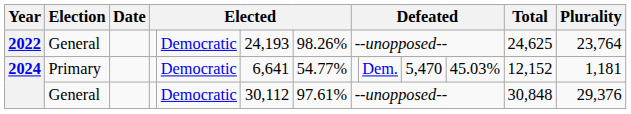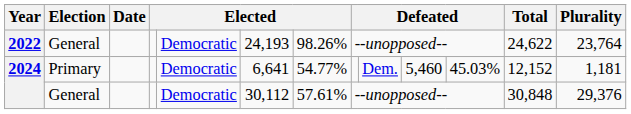 <table class=wikitable>
 <tr>
 <th>Year</th>
 <th>Election</th>
 <th>Date</th>
 <th ! colspan="4">Elected</th>
 <th ! colspan="4">Defeated</th>
 <th>Total</th>
 <th>Plurality</th>
 </tr>
 <tr>
 <th valign="top"><a href='#'>2022</a></th>
 <td valign="top">General</td>
 <td valign="top"></td>
 <td valign="top"></td>
 <td valign="top" ><a href='#'>Democratic</a></td>
 <td valign="top" align="right">24,193</td>
 <td valign="top" align="right">98.26%</td>
 <td valign="top" colspan="4"><em>--unopposed--</em></td>
-<td valign="top" align="right">24,625</td>
+<td valign="top" align="right">24,622</td>
 <td valign="top" align="right">23,764</td>
 </tr>
 <tr>
 <th rowspan="2" valign="top"><a href='#'>2024</a></th>
 <td valign="top">Primary</td>
 <td valign="top"></td>
 <td valign="top"></td>
 <td valign="top" ><a href='#'>Democratic</a></td>
 <td valign="top" align="right">6,641</td>
 <td valign="top" align="right">54.77%</td>
 <td valign="top"></td>
 <td valign="top" ><a href='#'>Dem.</a></td>
-<td valign="top" align="right">5,470</td>
+<td valign="top" align="right">5,460</td>
 <td valign="top" align="right">45.03%</td>
 <td valign="top" align="right">12,152</td>
 <td valign="top" align="right">1,181</td>
 </tr>
 <tr>
 <td valign="top">General</td>
 <td valign="top"></td>
 <td valign="top"></td>
 <td valign="top" ><a href='#'>Democratic</a></td>
 <td valign="top" align="right">30,112</td>
-<td valign="top" align="right">97.61%</td>
+<td valign="top" align="right">57.61%</td>
 <td valign="top" colspan="4"><em>--unopposed--</em></td>
 <td valign="top" align="right">30,848</td>
 <td valign="top" align="right">29,376</td>
 </tr>
 </table>
